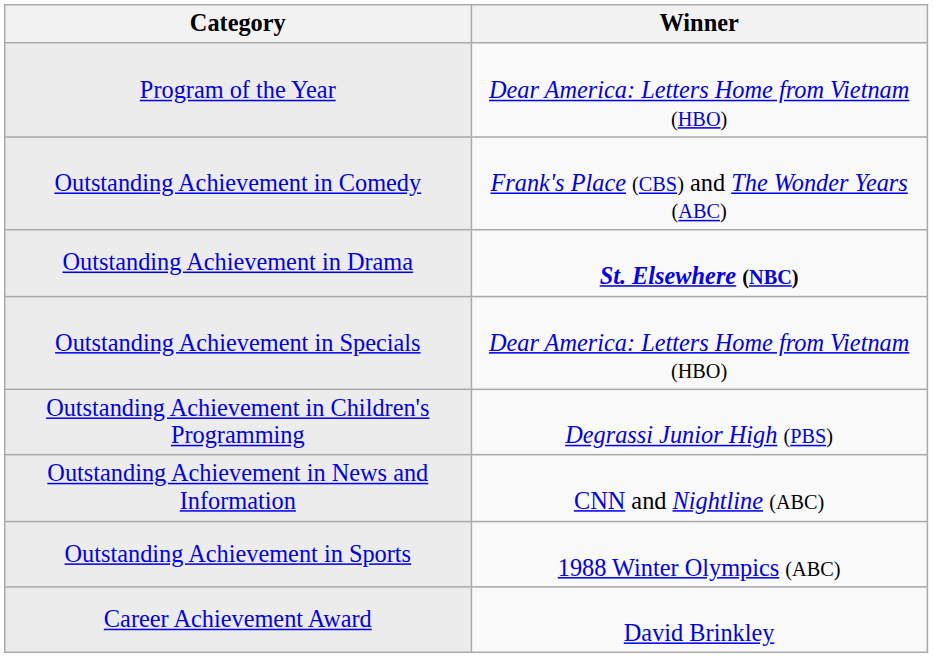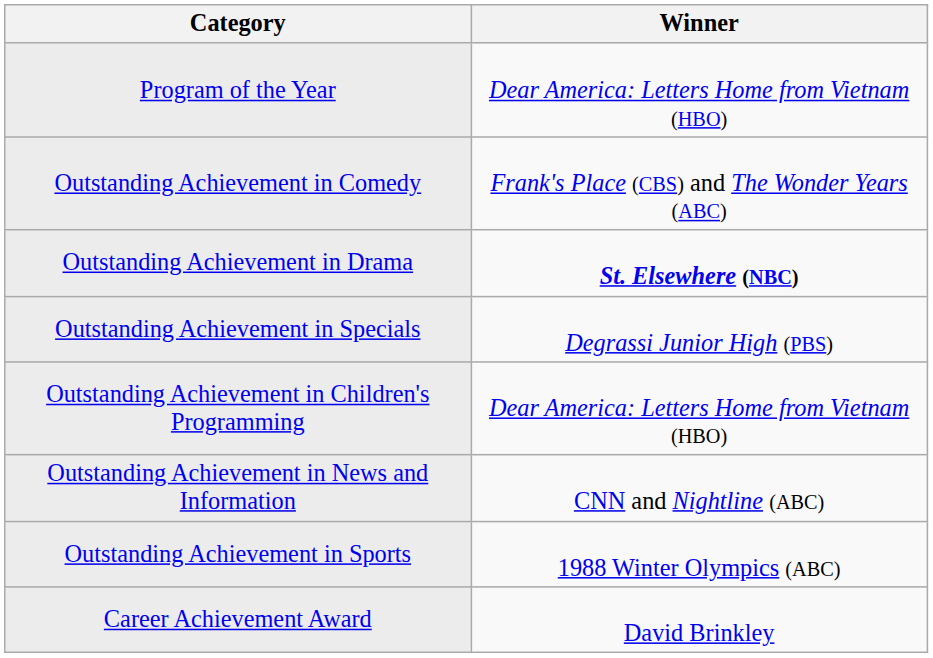 <table class="wikitable">
 <tr>
 <th width="400">Category</th>
 <th width="400">Winner</th>
 </tr>
 <tr>
 <td align="center" style="background: #ececec; color: grey; vertical-align: middle; text-align: center;" class="table-na"><a href='#'>Program of the Year</a></td>
 <td align="center"><br><em><a href='#'>Dear America: Letters Home from Vietnam</a></em> <small>(<a href='#'>HBO</a>)</small></td>
 </tr>
 <tr>
 <td align="center" style="background: #ececec; color: grey; vertical-align: middle; text-align: center;" class="table-na"><a href='#'>Outstanding Achievement in Comedy</a></td>
 <td align="center"><br><em><a href='#'>Frank's Place</a></em> <small>(<a href='#'>CBS</a>)</small> and <em><a href='#'>The Wonder Years</a></em> <small>(<a href='#'>ABC</a>)</small></td>
 </tr>
 <tr>
 <td align="center" style="background: #ececec; color: grey; vertical-align: middle; text-align: center;" class="table-na"><a href='#'>Outstanding Achievement in Drama</a></td>
 <td align="center"><strong><br><em><a href='#'>St. Elsewhere</a></em> <small>(<a href='#'>NBC</a>)</small></strong></td>
 </tr>
 <tr>
 <td align="center" style="background: #ececec; color: grey; vertical-align: middle; text-align: center;" class="table-na"><a href='#'>Outstanding Achievement in Specials</a></td>
-<td align="center"><br><em><a href='#'>Dear America: Letters Home from Vietnam</a></em> <small>(HBO)</small></td>
+<td align="center"><br><em><a href='#'>Degrassi Junior High</a></em> <small>(<a href='#'>PBS</a>)</small></td>
 </tr>
 <tr>
 <td align="center" style="background: #ececec; color: grey; vertical-align: middle; text-align: center;" class="table-na"><a href='#'>Outstanding Achievement in Children's Programming</a></td>
-<td align="center"><br><em><a href='#'>Degrassi Junior High</a></em> <small>(<a href='#'>PBS</a>)</small></td>
+<td align="center"><br><em><a href='#'>Dear America: Letters Home from Vietnam</a></em> <small>(HBO)</small></td>
 </tr>
 <tr>
 <td align="center" style="background: #ececec; color: grey; vertical-align: middle; text-align: center;" class="table-na"><a href='#'>Outstanding Achievement in News and Information</a></td>
 <td align="center"><br><a href='#'>CNN</a> and <em><a href='#'>Nightline</a></em> <small>(ABC)</small></td>
 </tr>
 <tr>
 <td align="center" style="background: #ececec; color: grey; vertical-align: middle; text-align: center;" class="table-na"><a href='#'>Outstanding Achievement in Sports</a></td>
 <td align="center"><br><a href='#'>1988 Winter Olympics</a> <small>(ABC)</small></td>
 </tr>
 <tr>
 <td align="center" style="background: #ececec; color: grey; vertical-align: middle; text-align: center;" class="table-na"><a href='#'>Career Achievement Award</a></td>
 <td align="center"><br><a href='#'>David Brinkley</a></td>
 </tr>
 </table>
